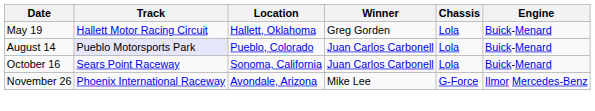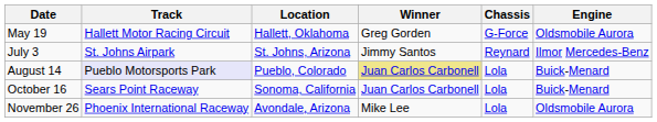 <table class="wikitable" style="font-size: 95%;">
 <tr>
 <th>Date</th>
 <th>Track</th>
 <th>Location</th>
 <th>Winner</th>
 <th>Chassis</th>
 <th>Engine</th>
 </tr>
 <tr>
 <td>May 19</td>
 <td><a href='#'>Hallett Motor Racing Circuit</a></td>
 <td><a href='#'>Hallett, Oklahoma</a></td>
 <td>Greg Gorden</td>
-<td><a href='#'>Lola</a></td>
-<td><a href='#'>Buick</a>-<a href='#'>Menard</a></td>
+<td><a href='#'>G-Force</a></td>
+<td><a href='#'>Oldsmobile Aurora</a></td>
+</tr>
+<tr>
+<td>July 3</td>
+<td><a href='#'>St. Johns Airpark</a></td>
+<td><a href='#'>St. Johns, Arizona</a></td>
+<td>Jimmy Santos</td>
+<td><a href='#'>Reynard</a></td>
+<td><a href='#'>Ilmor</a> <a href='#'>Mercedes-Benz</a></td>
 </tr>
 <tr>
 <td>August 14</td>
 <td style="background: lavender;">Pueblo Motorsports Park</td>
 <td><a href='#'>Pueblo, Colorado</a></td>
-<td><a href='#'>Juan Carlos Carbonell</a></td>
+<td style="background: khaki;"><a href='#'>Juan Carlos Carbonell</a></td>
 <td><a href='#'>Lola</a></td>
 <td><a href='#'>Buick</a>-<a href='#'>Menard</a></td>
 </tr>
 <tr>
 <td>October 16</td>
 <td><a href='#'>Sears Point Raceway</a></td>
 <td><a href='#'>Sonoma, California</a></td>
 <td><a href='#'>Juan Carlos Carbonell</a></td>
 <td><a href='#'>Lola</a></td>
 <td><a href='#'>Buick</a>-<a href='#'>Menard</a></td>
 </tr>
 <tr>
 <td>November 26</td>
 <td><a href='#'>Phoenix International Raceway</a></td>
 <td><a href='#'>Avondale, Arizona</a></td>
 <td>Mike Lee</td>
-<td><a href='#'>G-Force</a></td>
-<td><a href='#'>Ilmor</a> <a href='#'>Mercedes-Benz</a></td>
+<td><a href='#'>Lola</a></td>
+<td><a href='#'>Oldsmobile Aurora</a></td>
 </tr>
 </table>
